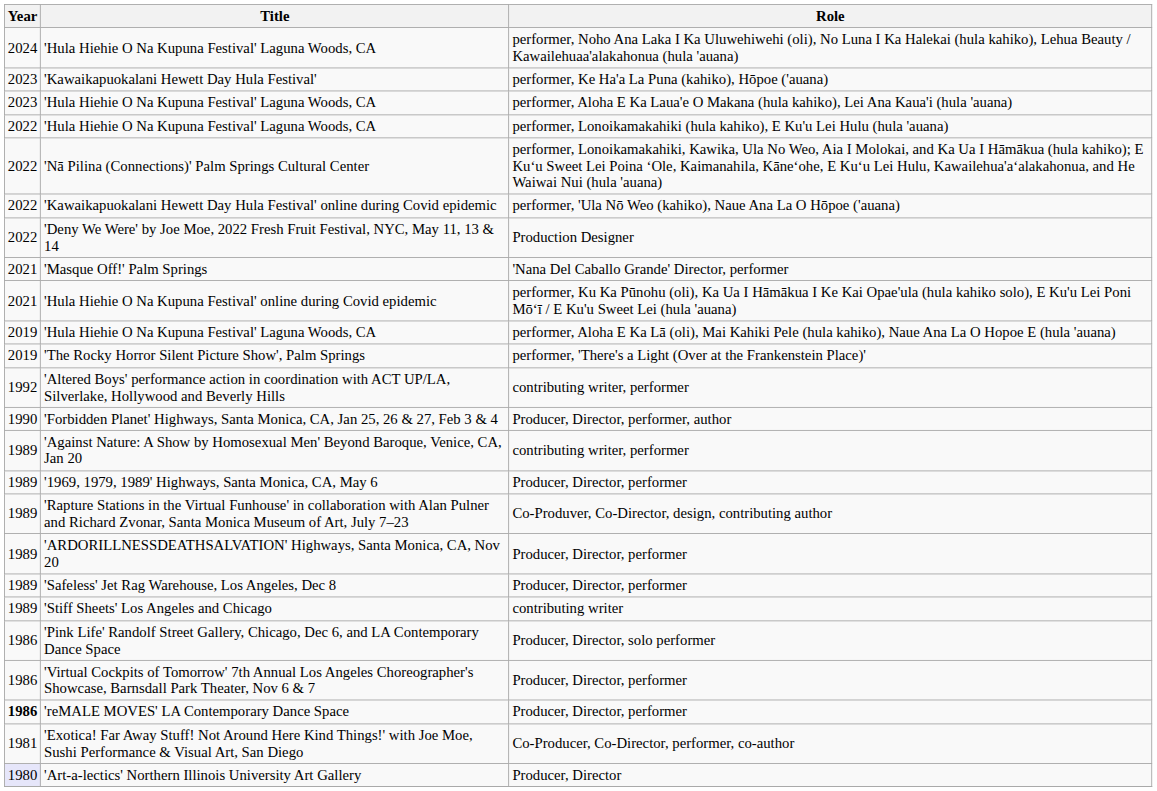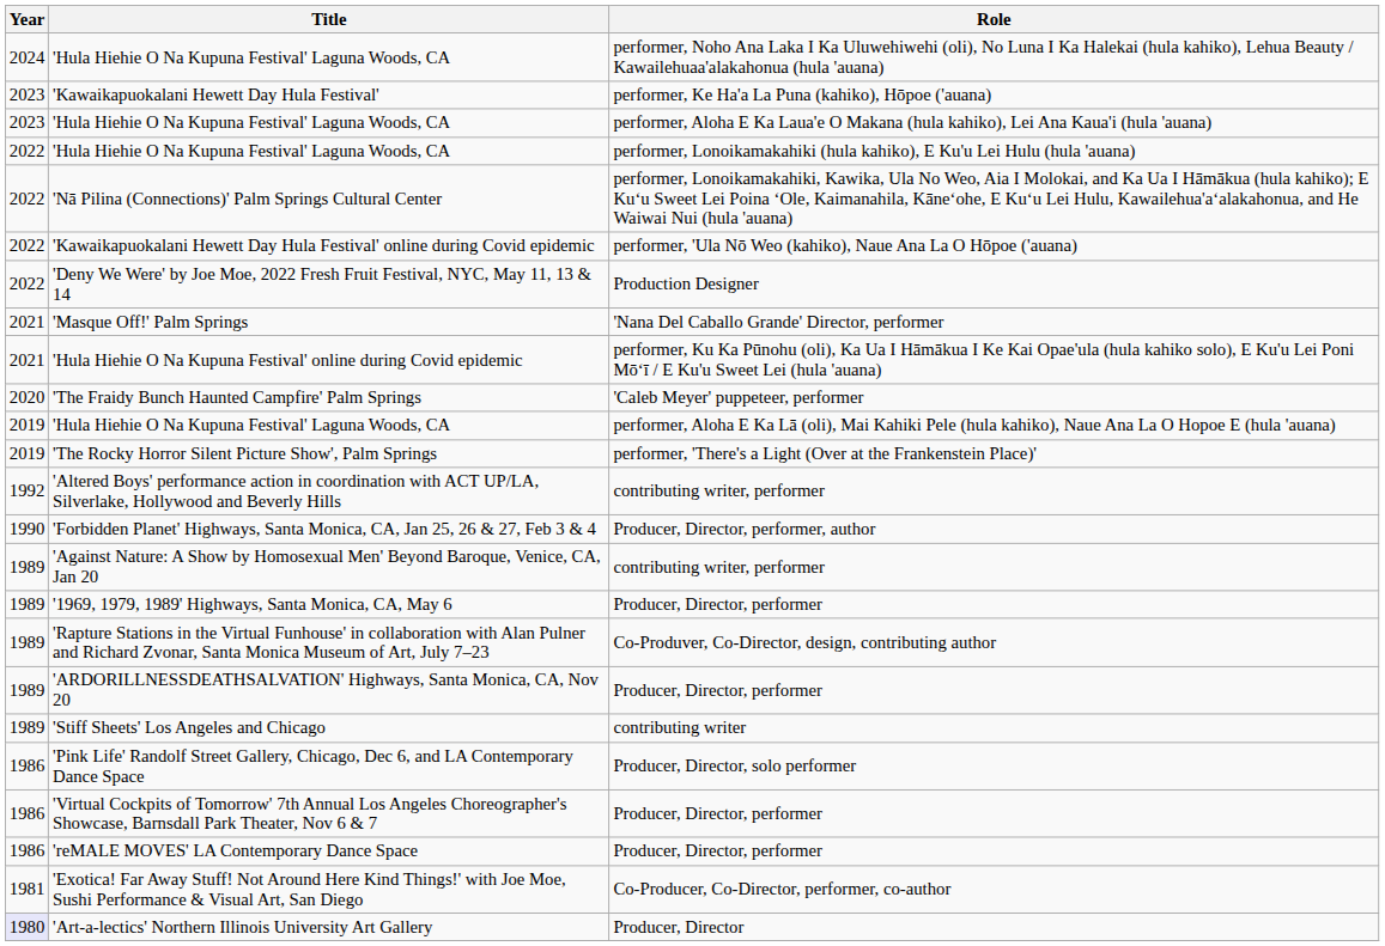 <table class="wikitable">
 <tr>
 <th>Year</th>
 <th>Title</th>
 <th>Role</th>
 </tr>
 <tr>
 <td>2024</td>
 <td>'Hula Hiehie O Na Kupuna Festival' Laguna Woods, CA</td>
 <td>performer, Noho Ana Laka I Ka Uluwehiwehi (oli), No Luna I Ka Halekai (hula kahiko), Lehua Beauty / Kawailehuaa'alakahonua (hula 'auana)</td>
 </tr>
 <tr>
 <td>2023</td>
 <td>'Kawaikapuokalani Hewett Day Hula Festival'</td>
 <td>performer, Ke Ha'a La Puna (kahiko), Hōpoe ('auana)</td>
 </tr>
 <tr>
 <td>2023</td>
 <td>'Hula Hiehie O Na Kupuna Festival' Laguna Woods, CA</td>
 <td>performer, Aloha E Ka Laua'e O Makana (hula kahiko), Lei Ana Kaua'i (hula 'auana)</td>
 </tr>
 <tr>
 <td>2022</td>
 <td>'Hula Hiehie O Na Kupuna Festival' Laguna Woods, CA</td>
 <td>performer, Lonoikamakahiki (hula kahiko), E Ku'u Lei Hulu (hula 'auana)</td>
 </tr>
 <tr>
 <td>2022</td>
 <td>'Nā Pilina (Connections)' Palm Springs Cultural Center</td>
 <td>performer, Lonoikamakahiki, Kawika, Ula No Weo, Aia I Molokai, and Ka Ua I Hāmākua (hula kahiko); E Kuʻu Sweet Lei Poina ʻOle, Kaimanahila, Kāneʻohe, E Kuʻu Lei Hulu, Kawailehua'aʻalakahonua, and He Waiwai Nui (hula 'auana)</td>
 </tr>
 <tr>
 <td>2022</td>
 <td>'Kawaikapuokalani Hewett Day Hula Festival' online during Covid epidemic</td>
 <td>performer, 'Ula Nō Weo (kahiko), Naue Ana La O Hōpoe ('auana)</td>
 </tr>
 <tr>
 <td>2022</td>
 <td>'Deny We Were' by Joe Moe, 2022 Fresh Fruit Festival, NYC, May 11, 13 & 14</td>
 <td>Production Designer</td>
 </tr>
 <tr>
 <td>2021</td>
 <td>'Masque Off!' Palm Springs</td>
 <td>'Nana Del Caballo Grande' Director, performer</td>
 </tr>
 <tr>
 <td>2021</td>
 <td>'Hula Hiehie O Na Kupuna Festival' online during Covid epidemic</td>
 <td>performer, Ku Ka Pūnohu (oli), Ka Ua I Hāmākua I Ke Kai Opae'ula (hula kahiko solo), E Ku'u Lei Poni Mōʻī / E Ku'u Sweet Lei (hula 'auana)</td>
 </tr>
 <tr>
+<td>2020</td>
+<td>'The Fraidy Bunch Haunted Campfire' Palm Springs</td>
+<td>'Caleb Meyer' puppeteer, performer</td>
+</tr>
+<tr>
 <td>2019</td>
 <td>'Hula Hiehie O Na Kupuna Festival' Laguna Woods, CA</td>
 <td>performer, Aloha E Ka Lā (oli), Mai Kahiki Pele (hula kahiko), Naue Ana La O Hopoe E (hula 'auana)</td>
 </tr>
 <tr>
 <td>2019</td>
 <td>'The Rocky Horror Silent Picture Show', Palm Springs</td>
 <td>performer, 'There's a Light (Over at the Frankenstein Place)'</td>
 </tr>
 <tr>
 <td>1992</td>
 <td>'Altered Boys' performance action in coordination with ACT UP/LA, Silverlake, Hollywood and Beverly Hills</td>
 <td>contributing writer, performer</td>
 </tr>
 <tr>
 <td>1990</td>
 <td>'Forbidden Planet' Highways, Santa Monica, CA, Jan 25, 26 & 27, Feb 3 & 4</td>
 <td>Producer, Director, performer, author</td>
 </tr>
 <tr>
 <td>1989</td>
 <td>'Against Nature: A Show by Homosexual Men' Beyond Baroque, Venice, CA, Jan 20</td>
 <td>contributing writer, performer</td>
 </tr>
 <tr>
 <td>1989</td>
 <td>'1969, 1979, 1989' Highways, Santa Monica, CA, May 6</td>
 <td>Producer, Director, performer</td>
 </tr>
 <tr>
 <td>1989</td>
 <td>'Rapture Stations in the Virtual Funhouse' in collaboration with Alan Pulner and Richard Zvonar, Santa Monica Museum of Art, July 7–23</td>
 <td>Co-Produver, Co-Director, design, contributing author</td>
 </tr>
 <tr>
 <td>1989</td>
 <td>'ARDORILLNESSDEATHSALVATION' Highways, Santa Monica, CA, Nov 20</td>
 <td>Producer, Director, performer</td>
 </tr>
 <tr>
 <td>1989</td>
-<td>'Safeless' Jet Rag Warehouse, Los Angeles, Dec 8</td>
-<td>Producer, Director, performer</td>
-</tr>
-<tr>
-<td>1989</td>
 <td>'Stiff Sheets' Los Angeles and Chicago</td>
 <td>contributing writer</td>
 </tr>
 <tr>
 <td>1986</td>
 <td>'Pink Life' Randolf Street Gallery, Chicago, Dec 6, and LA Contemporary Dance Space</td>
 <td>Producer, Director, solo performer</td>
 </tr>
 <tr>
 <td>1986</td>
 <td>'Virtual Cockpits of Tomorrow' 7th Annual Los Angeles Choreographer's Showcase, Barnsdall Park Theater, Nov 6 & 7</td>
 <td>Producer, Director, performer</td>
 </tr>
 <tr>
-<td><strong>1986</strong></td>
+<td>1986</td>
 <td>'reMALE MOVES' LA Contemporary Dance Space</td>
 <td>Producer, Director, performer</td>
 </tr>
 <tr>
 <td>1981</td>
 <td>'Exotica! Far Away Stuff! Not Around Here Kind Things!' with Joe Moe, Sushi Performance & Visual Art, San Diego</td>
 <td>Co-Producer, Co-Director, performer, co-author</td>
 </tr>
 <tr>
 <td style="background: lavender;">1980</td>
 <td>'Art-a-lectics' Northern Illinois University Art Gallery</td>
 <td>Producer, Director</td>
 </tr>
 <tr>
 </tr>
 </table>
